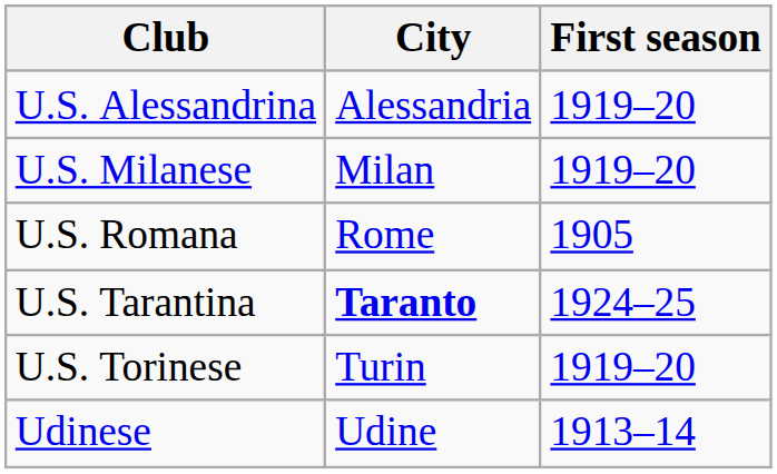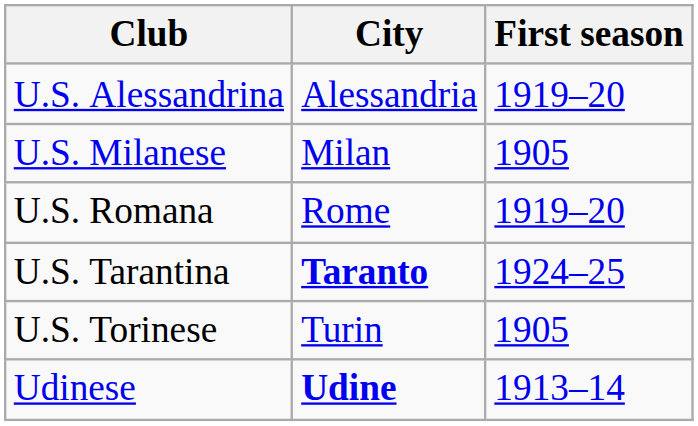 <table class="wikitable">
 <tr>
 <th>Club</th>
 <th>City</th>
 <th>First season</th>
 </tr>
 <tr>
 <td><a href='#'>U.S. Alessandrina</a></td>
 <td><a href='#'>Alessandria</a></td>
 <td><a href='#'>1919–20</a></td>
 </tr>
 <tr>
 <td><a href='#'>U.S. Milanese</a></td>
 <td><a href='#'>Milan</a></td>
-<td><a href='#'>1919–20</a></td>
+<td><a href='#'>1905</a></td>
 </tr>
 <tr>
 <td>U.S. Romana</td>
 <td><a href='#'>Rome</a></td>
-<td><a href='#'>1905</a></td>
+<td><a href='#'>1919–20</a></td>
 </tr>
 <tr>
 <td>U.S. Tarantina</td>
 <td><strong><a href='#'>Taranto</a></strong></td>
 <td><a href='#'>1924–25</a></td>
 </tr>
 <tr>
 <td>U.S. Torinese</td>
 <td><a href='#'>Turin</a></td>
-<td><a href='#'>1919–20</a></td>
+<td><a href='#'>1905</a></td>
 </tr>
 <tr>
 <td><a href='#'>Udinese</a></td>
-<td><a href='#'>Udine</a></td>
+<td><strong><a href='#'>Udine</a></strong></td>
 <td><a href='#'>1913–14</a></td>
 </tr>
 </table>
